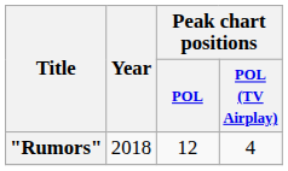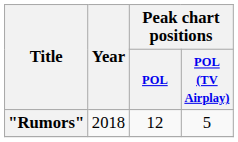 <table class="wikitable plainrowheaders" style="text-align:center;">
 <tr>
 <th scope="col" rowspan=2>Title</th>
 <th scope="col" rowspan=2>Year</th>
 <th scope="col" colspan=2>Peak chart positions</th>
 </tr>
 <tr>
 <th scope="col" style="width:3em;font-size:90%;"><small><a href='#'>POL</a></small><br></th>
 <th scope="col" style="width:3em;font-size:90%;"><small><a href='#'>POL (TV Airplay)</a></small><br></th>
 </tr>
 <tr>
 <th scope="row">"Rumors"<br></th>
 <td>2018</td>
 <td>12</td>
-<td>4</td>
+<td>5</td>
 </tr>
 <tr>
 </tr>
 </table>
